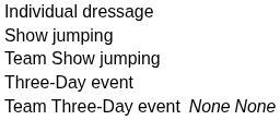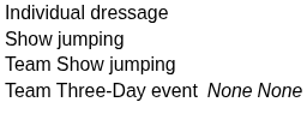 <table>
 <tr>
 <td>Individual dressage<br></td>
 <td></td>
 <td></td>
 <td></td>
 </tr>
 <tr>
 <td>Show jumping<br></td>
 <td></td>
 <td></td>
 <td></td>
 </tr>
 <tr>
 <td>Team Show jumping<br></td>
 <td></td>
 <td></td>
 <td></td>
 </tr>
 <tr>
-<td>Three-Day event<br></td>
-<td></td>
-<td></td>
-<td></td>
-</tr>
-<tr>
 <td>Team Three-Day event<br></td>
 <td></td>
 <td rowspan=2><em>None</em></td>
 <td rowspan=2><em>None</em></td>
 </tr>
 </table>
